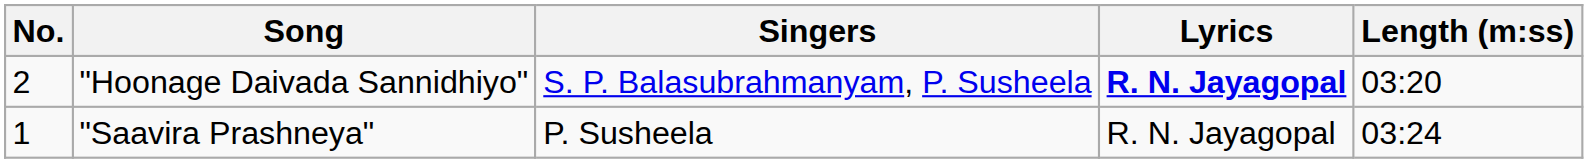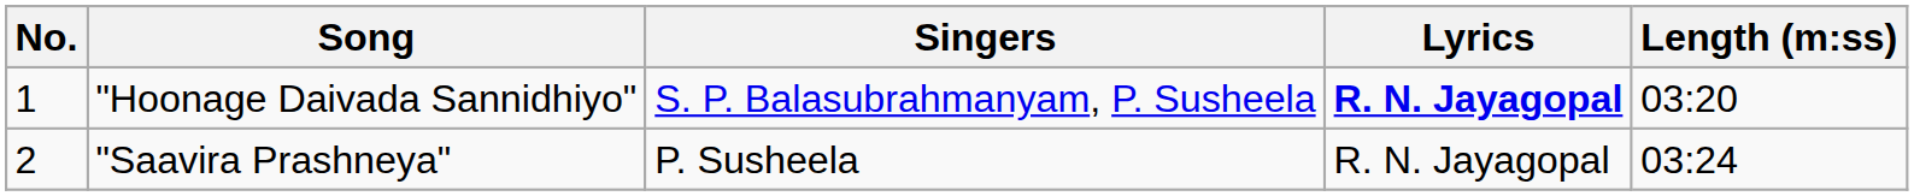 <table class="wikitable" style="font-size:95%;">
 <tr>
 <th>No.</th>
 <th>Song</th>
 <th>Singers</th>
 <th>Lyrics</th>
 <th>Length (m:ss)</th>
 </tr>
 <tr>
-<td>2</td>
+<td>1</td>
 <td>"Hoonage Daivada Sannidhiyo"</td>
 <td><a href='#'>S. P. Balasubrahmanyam</a>, <a href='#'>P. Susheela</a></td>
 <td><strong><a href='#'>R. N. Jayagopal</a></strong></td>
 <td>03:20</td>
 </tr>
 <tr>
-<td>1</td>
+<td>2</td>
 <td>"Saavira Prashneya"</td>
 <td>P. Susheela</td>
 <td>R. N. Jayagopal</td>
 <td>03:24</td>
 </tr>
 </table>
